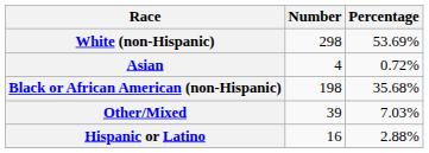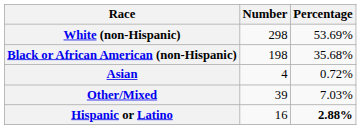 <table class="wikitable" style="text-align:right">
 <tr>
 <th scope="col">Race</th>
 <th scope="col">Number</th>
 <th scope="col">Percentage</th>
 </tr>
 <tr>
 <th scope="row"><a href='#'>White</a> (non-Hispanic)</th>
 <td>298</td>
 <td>53.69%</td>
 </tr>
 <tr>
+<th scope="row"><a href='#'>Black or African American</a> (non-Hispanic)</th>
+<td>198</td>
+<td>35.68%</td>
+</tr>
+<tr>
 <th scope="row"><a href='#'>Asian</a></th>
 <td>4</td>
 <td>0.72%</td>
-</tr>
-<tr>
-<th scope="row"><a href='#'>Black or African American</a> (non-Hispanic)</th>
-<td>198</td>
-<td>35.68%</td>
 </tr>
 <tr>
 <th scope="row"><a href='#'>Other/Mixed</a></th>
 <td>39</td>
 <td>7.03%</td>
 </tr>
 <tr>
 <th scope="row"><a href='#'>Hispanic</a> or <a href='#'>Latino</a></th>
 <td>16</td>
-<td>2.88%</td>
+<td><strong>2.88%</strong></td>
 </tr>
 </table>
